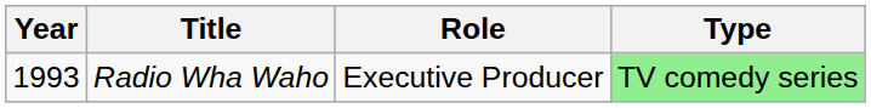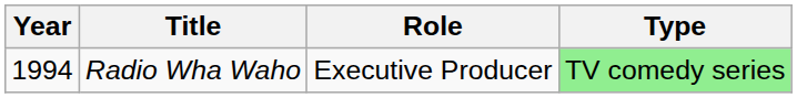 <table class="wikitable plainrowheaders sortable">
 <tr>
 <th>Year</th>
 <th>Title</th>
 <th>Role</th>
 <th>Type</th>
 </tr>
 <tr>
-<td>1993</td>
+<td>1994</td>
 <td><em>Radio Wha Waho</em></td>
 <td>Executive Producer</td>
 <td style="background: lightgreen;">TV comedy series</td>
 </tr>
 </table>
